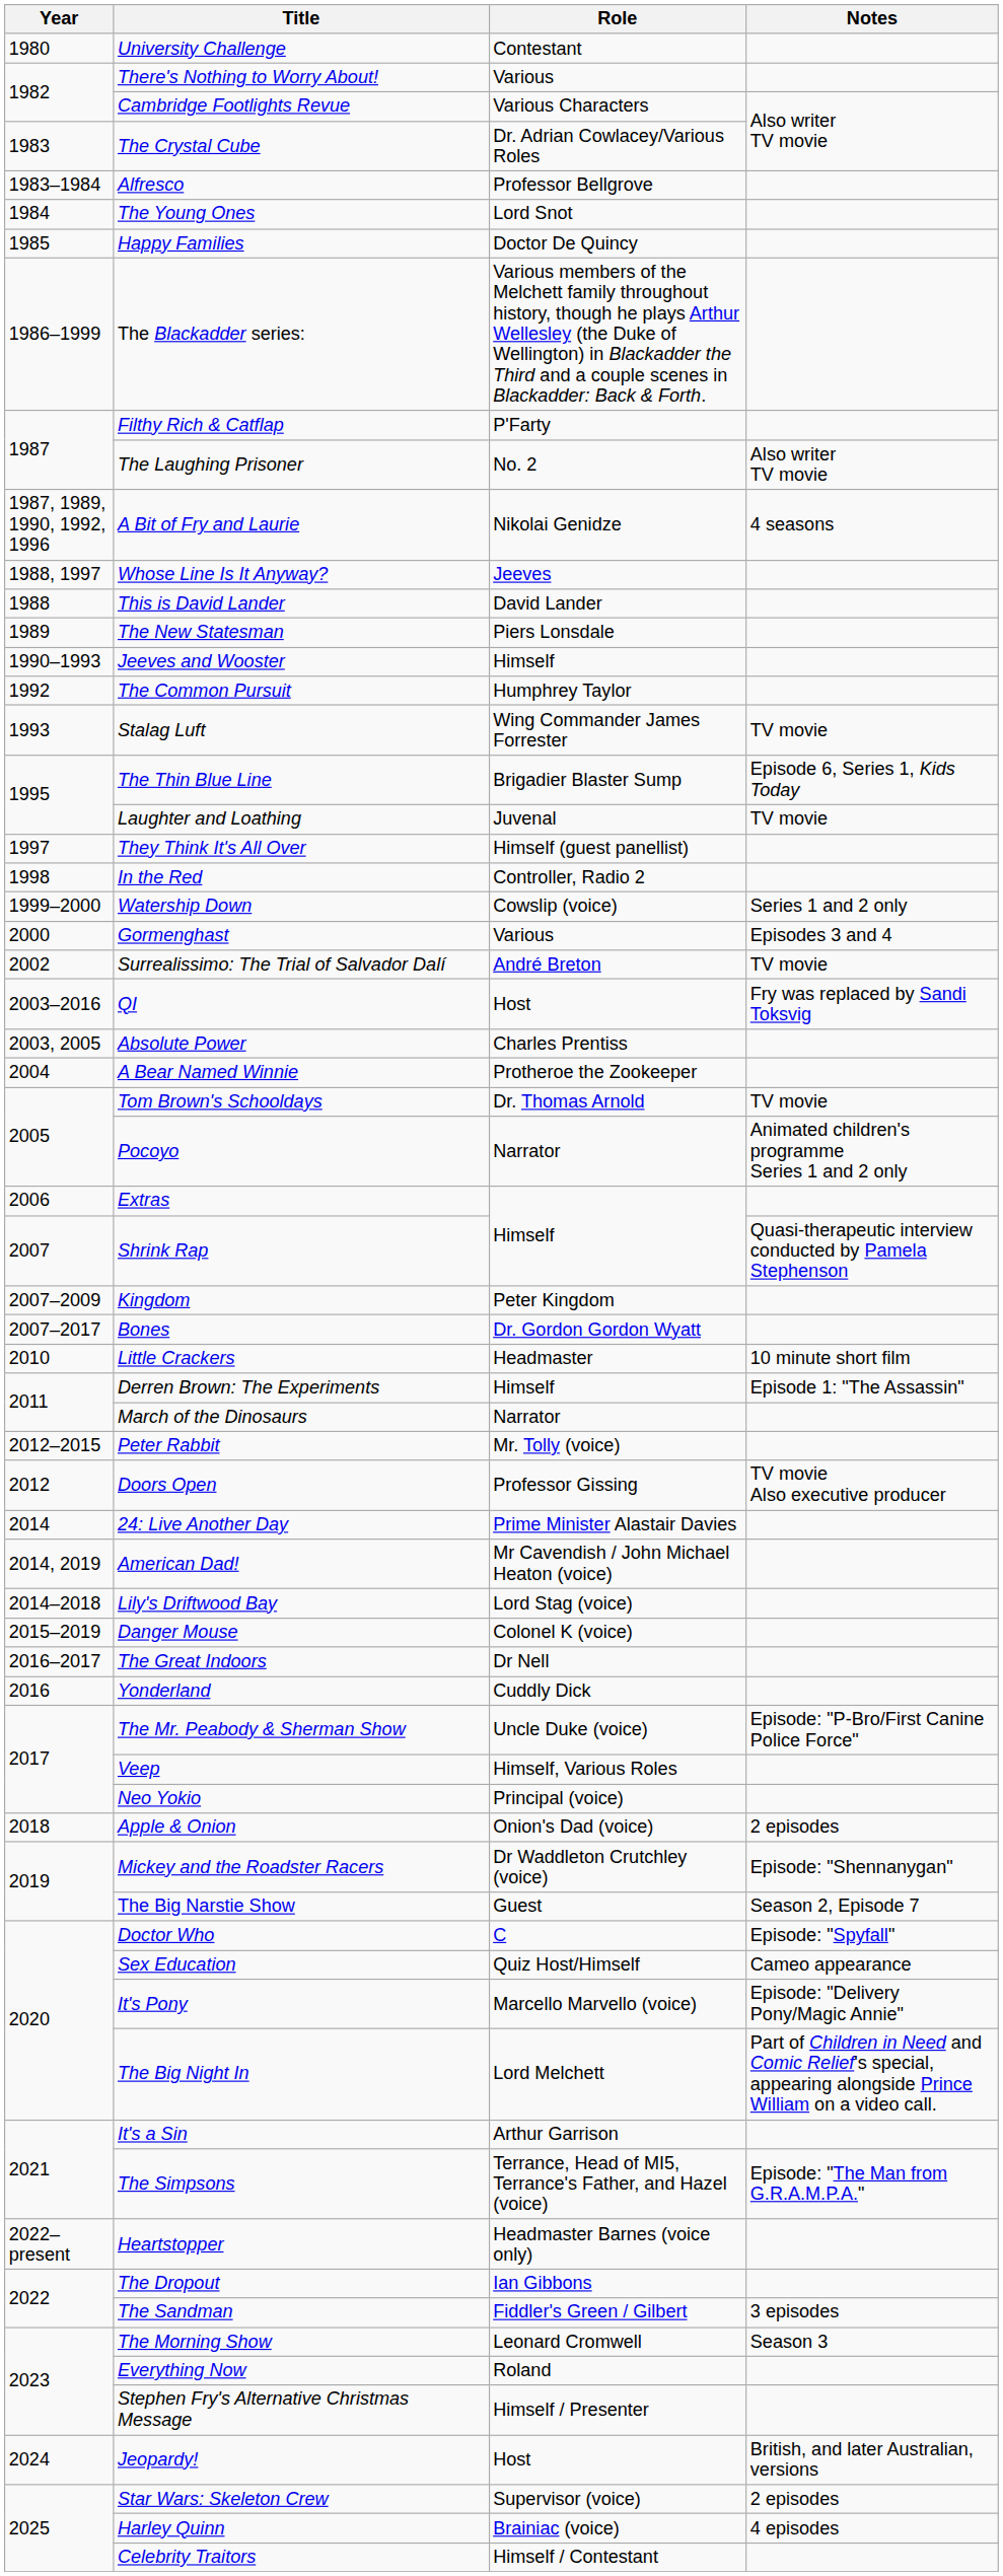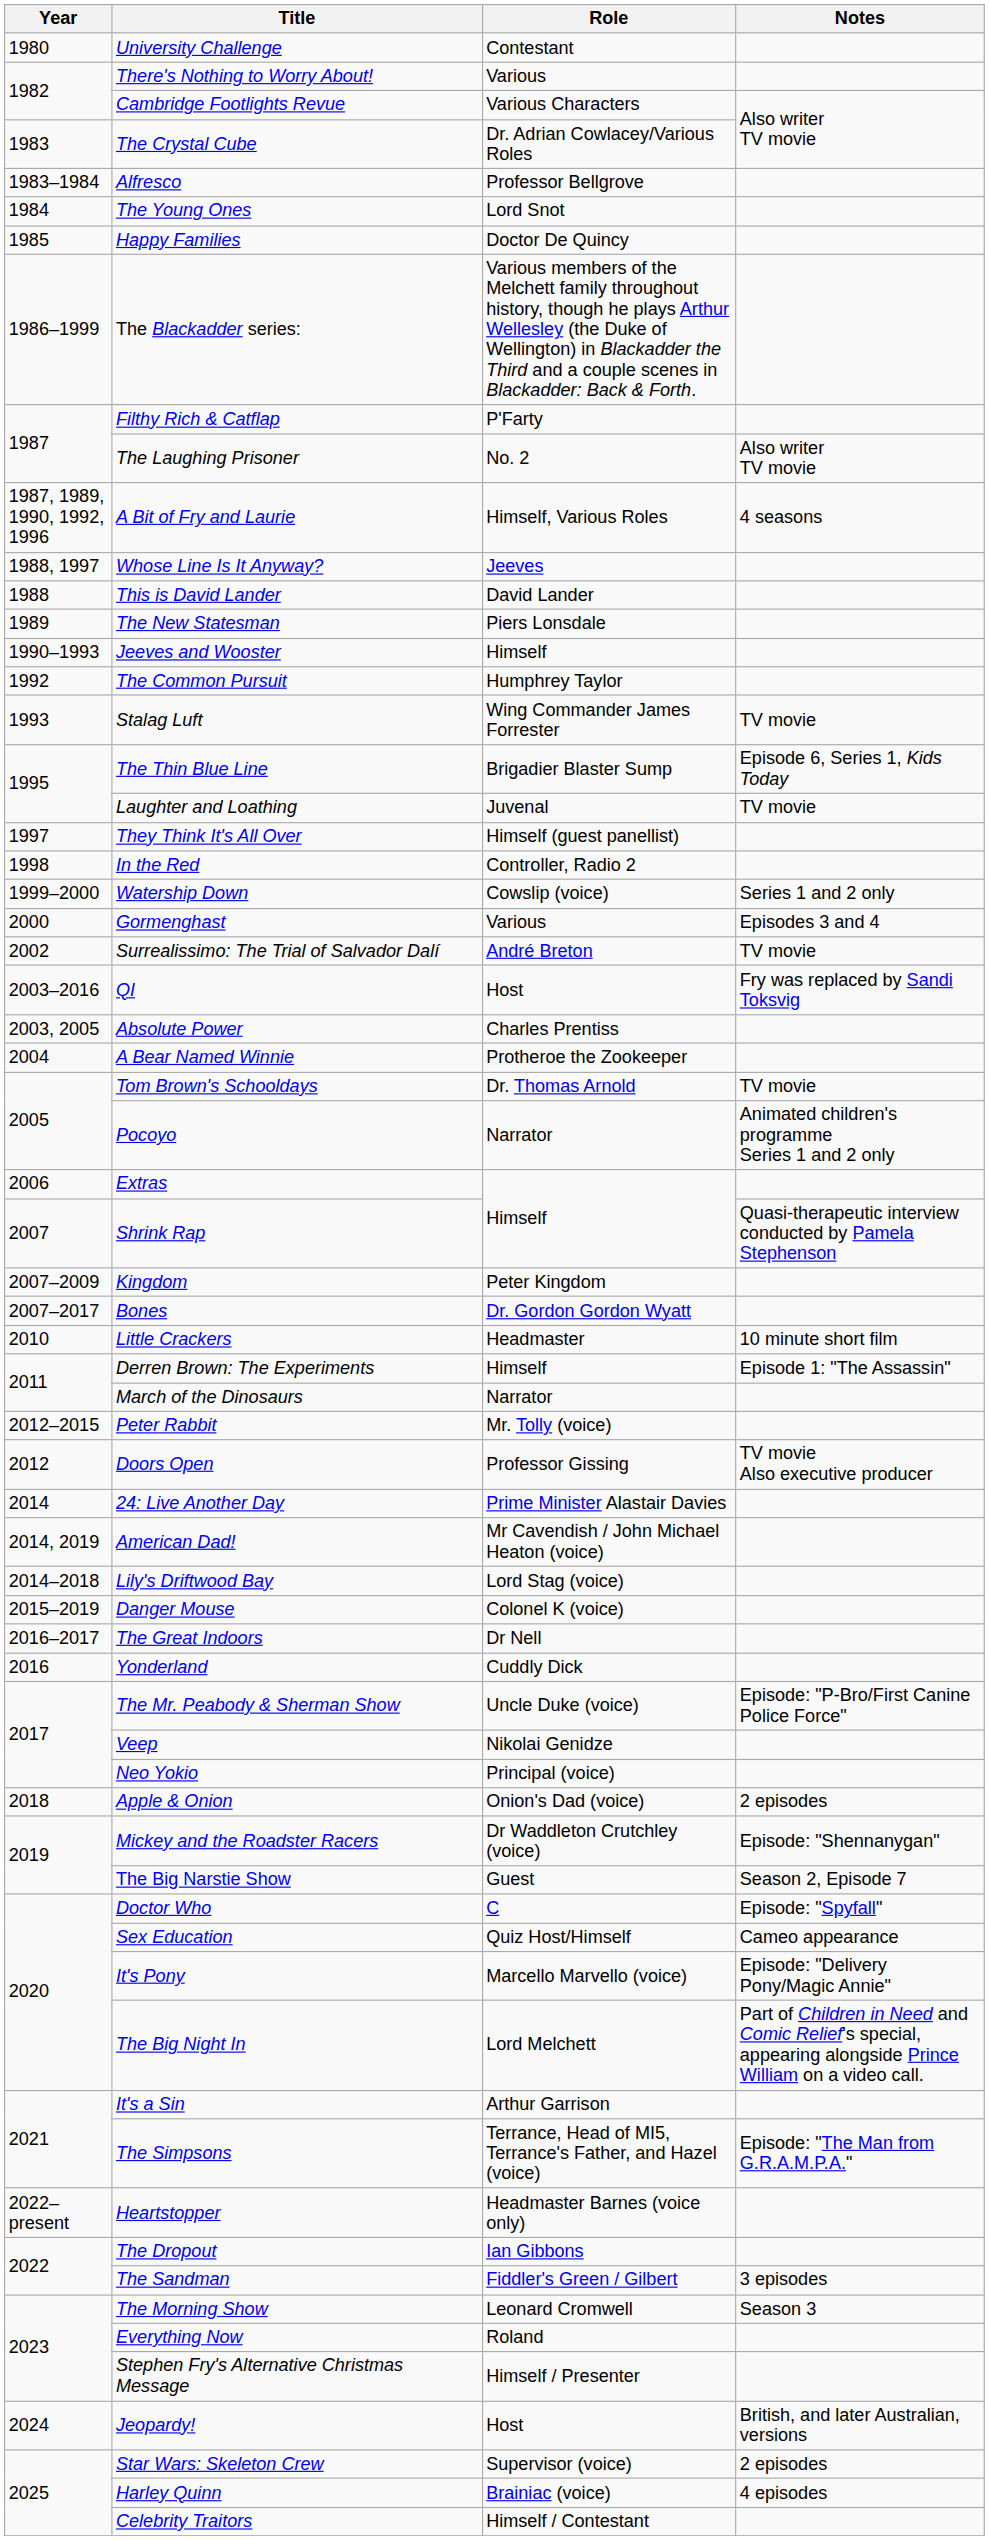 <table class="wikitable">
 <tr align="center">
 <th scope="col" style="width: 100px;">Year</th>
 <th scope="col" style="width: 400px;">Title</th>
 <th scope="col" style="width: 250px;">Role</th>
 <th scope="col" style="width: 250px;">Notes</th>
 </tr>
 <tr>
 <td>1980</td>
 <td><em><a href='#'>University Challenge</a></em></td>
 <td>Contestant</td>
 <td></td>
 </tr>
 <tr>
 <td rowspan="2">1982</td>
 <td><em><a href='#'>There's Nothing to Worry About!</a></em></td>
 <td>Various</td>
 <td></td>
 </tr>
 <tr>
 <td><em><a href='#'>Cambridge Footlights Revue</a></em></td>
 <td>Various Characters</td>
 <td rowspan="2">Also writer<br>TV movie</td>
 </tr>
 <tr>
 <td>1983</td>
 <td><em><a href='#'>The Crystal Cube</a></em></td>
 <td>Dr. Adrian Cowlacey/Various Roles</td>
 </tr>
 <tr>
 <td>1983–1984</td>
 <td><em><a href='#'>Alfresco</a></em></td>
 <td>Professor Bellgrove</td>
 <td></td>
 </tr>
 <tr>
 <td>1984</td>
 <td><em><a href='#'>The Young Ones</a></em></td>
 <td>Lord Snot</td>
 <td></td>
 </tr>
 <tr>
 <td>1985</td>
 <td><em><a href='#'>Happy Families</a></em></td>
 <td>Doctor De Quincy</td>
 <td></td>
 </tr>
 <tr>
 <td>1986–1999</td>
 <td>The <em><a href='#'>Blackadder</a></em> series: </td>
 <td>Various members of the Melchett family throughout history, though he plays <a href='#'>Arthur Wellesley</a> (the Duke of Wellington) in <em>Blackadder the Third</em> and a couple scenes in <em>Blackadder: Back & Forth</em>.</td>
 <td></td>
 </tr>
 <tr>
 <td rowspan="2">1987</td>
 <td><em><a href='#'>Filthy Rich & Catflap</a></em></td>
 <td>P'Farty</td>
 <td></td>
 </tr>
 <tr>
 <td><em>The Laughing Prisoner</em></td>
 <td>No. 2</td>
 <td>Also writer<br>TV movie</td>
 </tr>
 <tr>
 <td>1987, 1989, 1990, 1992, 1996</td>
 <td><em><a href='#'>A Bit of Fry and Laurie</a></em></td>
-<td>Nikolai Genidze</td>
+<td>Himself, Various Roles</td>
 <td>4 seasons</td>
 </tr>
 <tr>
 <td>1988, 1997</td>
 <td><em><a href='#'>Whose Line Is It Anyway?</a></em></td>
 <td><a href='#'>Jeeves</a></td>
 <td></td>
 </tr>
 <tr>
 <td>1988</td>
 <td><em><a href='#'>This is David Lander</a></em></td>
 <td>David Lander</td>
 <td></td>
 </tr>
 <tr>
 <td>1989</td>
 <td><em><a href='#'>The New Statesman</a></em></td>
 <td>Piers Lonsdale</td>
 <td></td>
 </tr>
 <tr>
 <td>1990–1993</td>
 <td><em><a href='#'>Jeeves and Wooster</a></em></td>
 <td>Himself</td>
 <td></td>
 </tr>
 <tr>
 <td>1992</td>
 <td><em><a href='#'>The Common Pursuit</a></em></td>
 <td>Humphrey Taylor</td>
 <td></td>
 </tr>
 <tr>
 <td>1993</td>
 <td><em>Stalag Luft</em></td>
 <td>Wing Commander James Forrester</td>
 <td>TV movie</td>
 </tr>
 <tr>
 <td rowspan="2">1995</td>
 <td><em><a href='#'>The Thin Blue Line</a></em></td>
 <td>Brigadier Blaster Sump</td>
 <td>Episode 6, Series 1, <em>Kids Today</em></td>
 </tr>
 <tr>
 <td><em>Laughter and Loathing</em></td>
 <td>Juvenal</td>
 <td>TV movie</td>
 </tr>
 <tr>
 <td>1997</td>
 <td><em><a href='#'>They Think It's All Over</a></em></td>
 <td>Himself (guest panellist)</td>
 <td></td>
 </tr>
 <tr>
 <td>1998</td>
 <td><em><a href='#'>In the Red</a></em></td>
 <td>Controller, Radio 2</td>
 <td></td>
 </tr>
 <tr>
 <td>1999–2000</td>
 <td><em><a href='#'>Watership Down</a></em></td>
 <td>Cowslip (voice)</td>
 <td>Series 1 and 2 only</td>
 </tr>
 <tr>
 <td>2000</td>
 <td><em><a href='#'>Gormenghast</a></em></td>
 <td>Various</td>
 <td>Episodes 3 and 4</td>
 </tr>
 <tr>
 <td>2002</td>
 <td><em>Surrealissimo: The Trial of Salvador Dalí</em></td>
 <td><a href='#'>André Breton</a></td>
 <td>TV movie</td>
 </tr>
 <tr>
 <td>2003–2016</td>
 <td><em><a href='#'>QI</a></em></td>
 <td>Host</td>
 <td>Fry was replaced by <a href='#'>Sandi Toksvig</a></td>
 </tr>
 <tr>
 <td>2003, 2005</td>
 <td><em><a href='#'>Absolute Power</a></em></td>
 <td>Charles Prentiss</td>
 <td></td>
 </tr>
 <tr>
 <td>2004</td>
 <td><em><a href='#'>A Bear Named Winnie</a></em></td>
 <td>Protheroe the Zookeeper</td>
 <td></td>
 </tr>
 <tr>
 <td rowspan="2">2005</td>
 <td><em><a href='#'>Tom Brown's Schooldays</a></em></td>
 <td>Dr. <a href='#'>Thomas Arnold</a></td>
 <td>TV movie</td>
 </tr>
 <tr>
 <td><em><a href='#'>Pocoyo</a></em></td>
 <td>Narrator</td>
 <td>Animated children's programme<br>Series 1 and 2 only</td>
 </tr>
 <tr>
 <td>2006</td>
 <td><em><a href='#'>Extras</a></em></td>
 <td rowspan="2">Himself</td>
 <td></td>
 </tr>
 <tr>
 <td>2007</td>
 <td><em><a href='#'>Shrink Rap</a></em></td>
 <td>Quasi-therapeutic interview conducted by <a href='#'>Pamela Stephenson</a></td>
 </tr>
 <tr>
 <td>2007–2009</td>
 <td><em><a href='#'>Kingdom</a></em></td>
 <td>Peter Kingdom</td>
 <td></td>
 </tr>
 <tr>
 <td>2007–2017</td>
 <td><em><a href='#'>Bones</a></em></td>
 <td><a href='#'>Dr. Gordon Gordon Wyatt</a></td>
 <td></td>
 </tr>
 <tr>
 <td>2010</td>
 <td><em><a href='#'>Little Crackers</a></em></td>
 <td>Headmaster</td>
 <td>10 minute short film</td>
 </tr>
 <tr>
 <td rowspan="2">2011</td>
 <td><em>Derren Brown: The Experiments</em></td>
 <td>Himself</td>
 <td>Episode 1: "The Assassin"</td>
 </tr>
 <tr>
 <td><em>March of the Dinosaurs</em></td>
 <td>Narrator</td>
 <td></td>
 </tr>
 <tr>
 <td>2012–2015</td>
 <td><a href='#'><em>Peter Rabbit</em></a></td>
 <td>Mr. <a href='#'>Tolly</a> (voice)</td>
 <td></td>
 </tr>
 <tr>
 <td>2012</td>
 <td><em><a href='#'>Doors Open</a></em></td>
 <td>Professor Gissing</td>
 <td>TV movie<br>Also executive producer</td>
 </tr>
 <tr>
 <td>2014</td>
 <td><em><a href='#'>24: Live Another Day</a></em></td>
 <td><a href='#'>Prime Minister</a> Alastair Davies</td>
 <td></td>
 </tr>
 <tr>
 <td>2014, 2019</td>
 <td><em><a href='#'>American Dad!</a></em></td>
 <td>Mr Cavendish / John Michael Heaton (voice)</td>
 <td></td>
 </tr>
 <tr>
 <td>2014–2018</td>
 <td><em><a href='#'>Lily's Driftwood Bay</a></em></td>
 <td>Lord Stag (voice)</td>
 <td></td>
 </tr>
 <tr>
 <td>2015–2019</td>
 <td><em><a href='#'>Danger Mouse</a></em></td>
 <td>Colonel K (voice)</td>
 <td></td>
 </tr>
 <tr>
 <td>2016–2017</td>
 <td><em><a href='#'>The Great Indoors</a></em></td>
 <td>Dr Nell</td>
 <td></td>
 </tr>
 <tr>
 <td>2016</td>
 <td><em><a href='#'>Yonderland</a></em></td>
 <td>Cuddly Dick</td>
 <td></td>
 </tr>
 <tr>
 <td rowspan="3">2017</td>
 <td><em><a href='#'>The Mr. Peabody & Sherman Show</a></em></td>
 <td>Uncle Duke (voice)</td>
 <td>Episode: "P-Bro/First Canine Police Force"</td>
 </tr>
 <tr>
 <td><em><a href='#'>Veep</a></em></td>
-<td>Himself, Various Roles</td>
+<td>Nikolai Genidze</td>
 <td></td>
 </tr>
 <tr>
 <td><em><a href='#'>Neo Yokio</a></em></td>
 <td>Principal (voice)</td>
 <td></td>
 </tr>
 <tr>
 <td>2018</td>
 <td><em><a href='#'>Apple & Onion</a></em></td>
 <td>Onion's Dad (voice)</td>
 <td>2 episodes</td>
 </tr>
 <tr>
 <td rowspan="2">2019</td>
 <td><em><a href='#'>Mickey and the Roadster Racers</a></em></td>
 <td>Dr Waddleton Crutchley (voice)</td>
 <td>Episode: "Shennanygan"</td>
 </tr>
 <tr>
 <td><a href='#'>The Big Narstie Show</a></td>
 <td>Guest</td>
 <td>Season 2, Episode 7</td>
 </tr>
 <tr>
 <td rowspan="4">2020</td>
 <td><em><a href='#'>Doctor Who</a></em></td>
 <td><a href='#'>C</a></td>
 <td>Episode: "<a href='#'>Spyfall</a>"</td>
 </tr>
 <tr>
 <td><em><a href='#'>Sex Education</a></em></td>
 <td>Quiz Host/Himself</td>
 <td>Cameo appearance</td>
 </tr>
 <tr>
 <td><em><a href='#'>It's Pony</a></em></td>
 <td>Marcello Marvello (voice)</td>
 <td>Episode: "Delivery Pony/Magic Annie"</td>
 </tr>
 <tr>
 <td><em><a href='#'>The Big Night In</a></em></td>
 <td>Lord Melchett</td>
 <td>Part of <em><a href='#'>Children in Need</a></em> and <em><a href='#'>Comic Relief</a></em>'s special, appearing alongside <a href='#'>Prince William</a> on a video call.</td>
 </tr>
 <tr>
 <td rowspan="2">2021</td>
 <td><em><a href='#'>It's a Sin</a></em></td>
 <td>Arthur Garrison</td>
 <td></td>
 </tr>
 <tr>
 <td><em><a href='#'>The Simpsons</a></em></td>
 <td>Terrance, Head of MI5, Terrance's Father, and Hazel (voice)</td>
 <td>Episode: "<a href='#'>The Man from G.R.A.M.P.A.</a>"</td>
 </tr>
 <tr>
 <td>2022–present</td>
 <td><em><a href='#'>Heartstopper</a></em></td>
 <td>Headmaster Barnes (voice only)</td>
 <td></td>
 </tr>
 <tr>
 <td rowspan="2">2022</td>
 <td><em><a href='#'>The Dropout</a></em></td>
 <td><a href='#'>Ian Gibbons</a></td>
 <td></td>
 </tr>
 <tr>
 <td><em><a href='#'>The Sandman</a></em></td>
 <td><a href='#'>Fiddler's Green / Gilbert</a></td>
 <td>3 episodes</td>
 </tr>
 <tr>
 <td rowspan="3">2023</td>
 <td><em><a href='#'>The Morning Show</a></em></td>
 <td>Leonard Cromwell</td>
 <td>Season 3</td>
 </tr>
 <tr>
 <td><em><a href='#'>Everything Now</a></em></td>
 <td>Roland</td>
 <td></td>
 </tr>
 <tr>
 <td><em>Stephen Fry's Alternative Christmas Message</em></td>
 <td>Himself / Presenter</td>
 <td></td>
 </tr>
 <tr>
 <td>2024</td>
 <td><em><a href='#'>Jeopardy!</a></em></td>
 <td>Host</td>
 <td>British, and later Australian, versions</td>
 </tr>
 <tr>
 <td rowspan="3">2025</td>
 <td><em><a href='#'>Star Wars: Skeleton Crew</a></em></td>
 <td>Supervisor (voice)</td>
 <td>2 episodes</td>
 </tr>
 <tr>
 <td><em><a href='#'>Harley Quinn</a></em></td>
 <td><a href='#'>Brainiac</a> (voice)</td>
 <td>4 episodes</td>
 </tr>
 <tr>
 <td><em><a href='#'>Celebrity Traitors</a></em></td>
 <td>Himself / Contestant</td>
 <td></td>
 </tr>
 </table>
